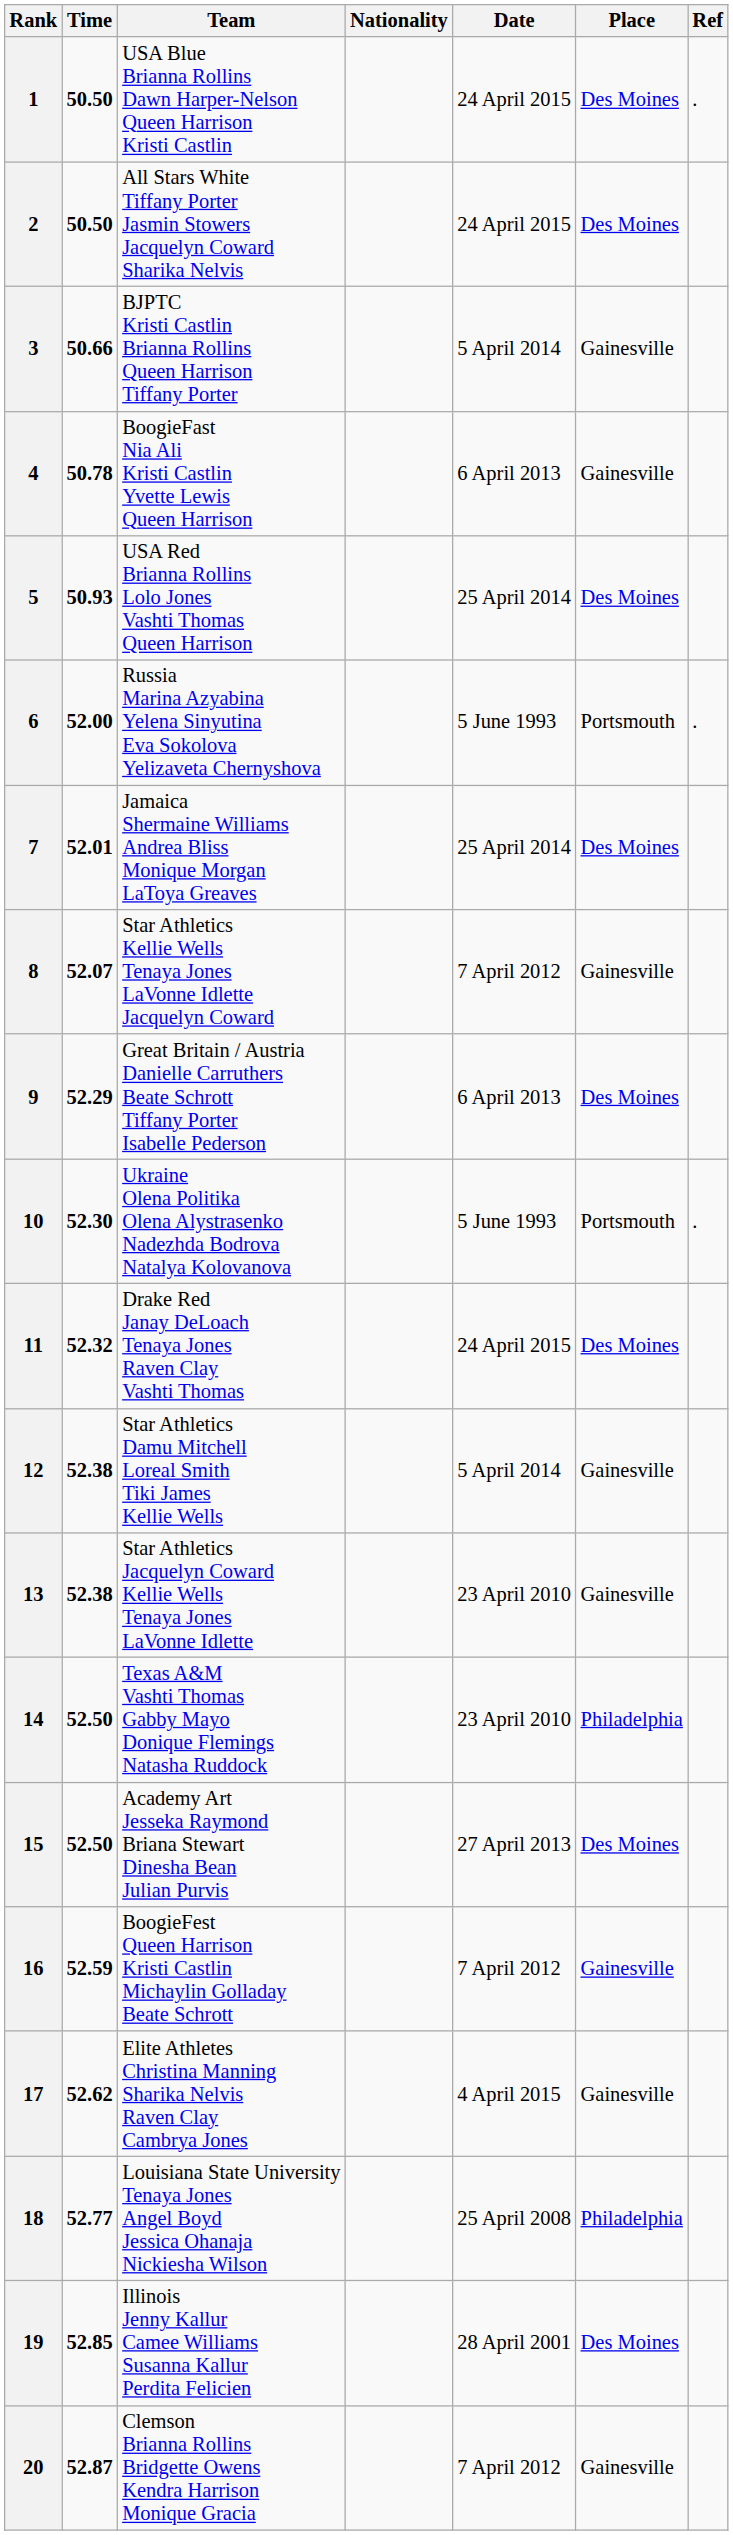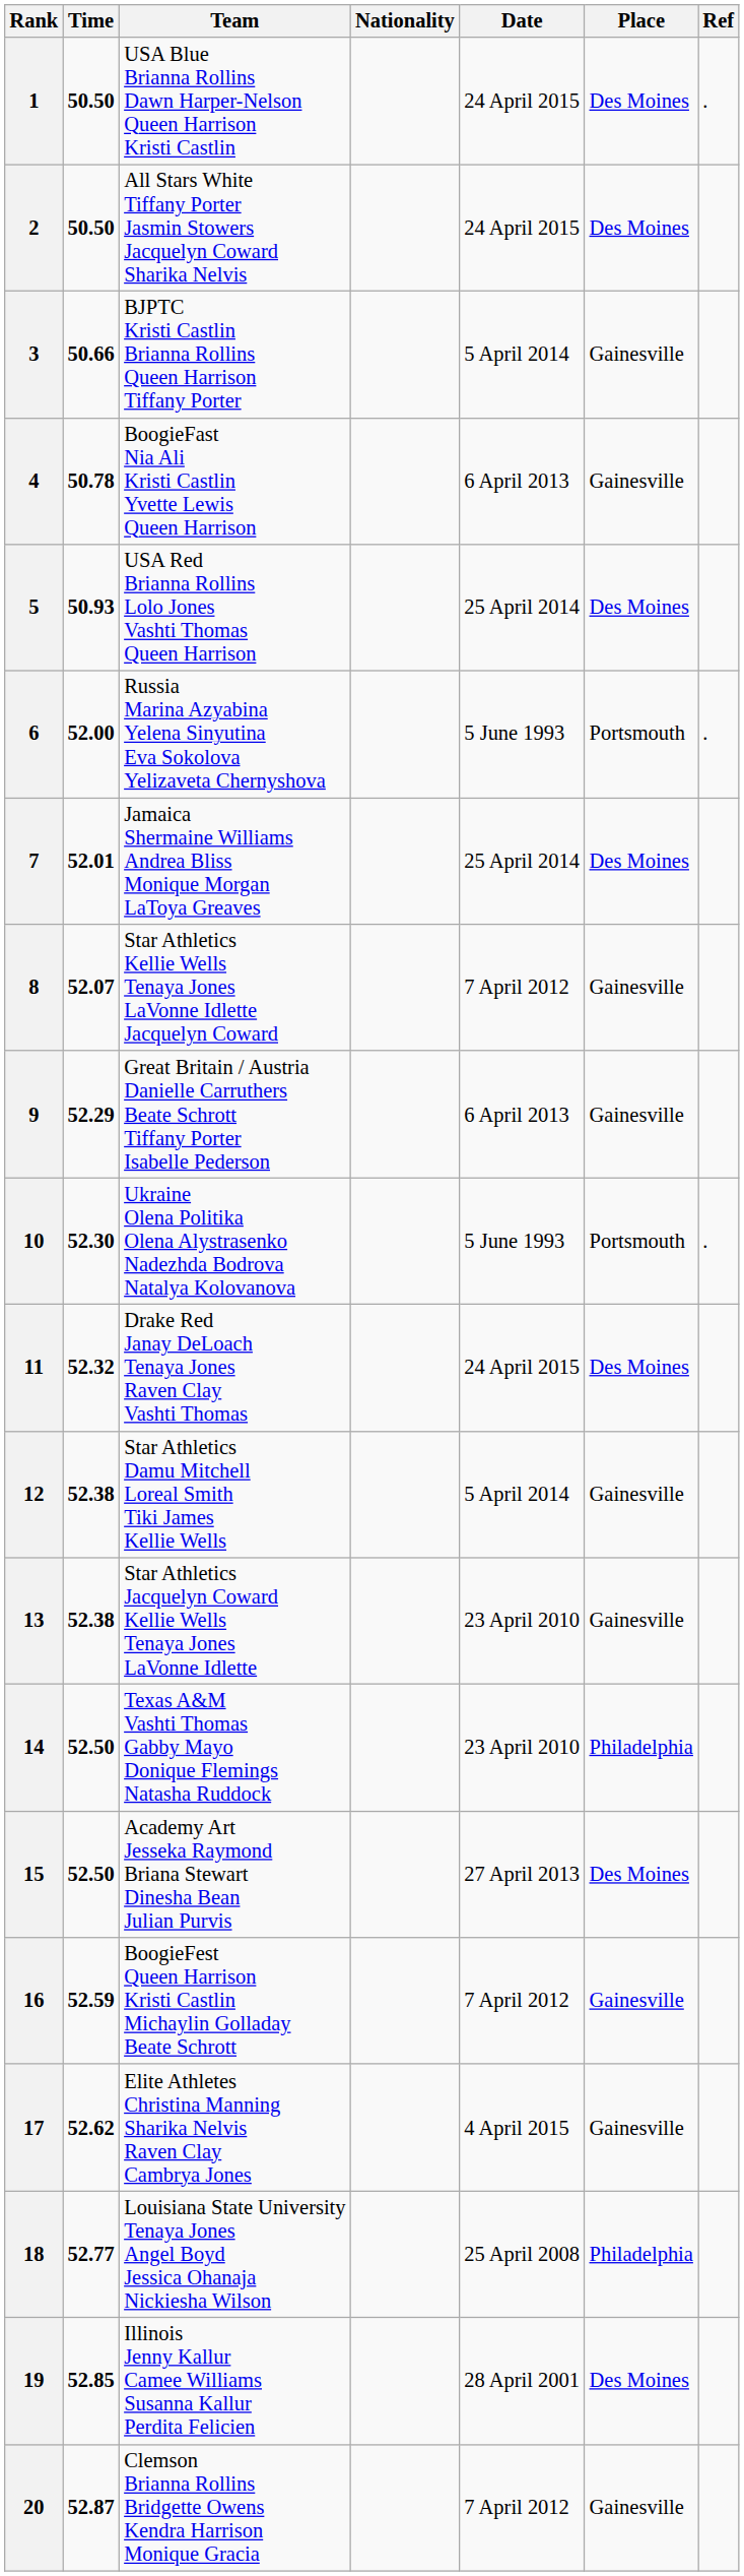 <table class="wikitable">
 <tr>
 <th>Rank</th>
 <th>Time</th>
 <th>Team</th>
 <th>Nationality</th>
 <th>Date</th>
 <th>Place</th>
 <th>Ref</th>
 </tr>
 <tr>
 <th>1</th>
 <td><strong>50.50</strong></td>
 <td>USA Blue<br><a href='#'>Brianna Rollins</a><br><a href='#'>Dawn Harper-Nelson</a><br><a href='#'>Queen Harrison</a><br><a href='#'>Kristi Castlin</a></td>
 <td></td>
 <td>24 April 2015</td>
 <td><a href='#'>Des Moines</a></td>
 <td>.</td>
 </tr>
 <tr>
 <th>2</th>
 <td><strong>50.50</strong></td>
 <td>All Stars White<br><a href='#'>Tiffany Porter</a><br><a href='#'>Jasmin Stowers</a><br><a href='#'>Jacquelyn Coward</a><br><a href='#'>Sharika Nelvis</a></td>
 <td><br><br><br></td>
 <td>24 April 2015</td>
 <td><a href='#'>Des Moines</a></td>
 <td></td>
 </tr>
 <tr>
 <th>3</th>
 <td><strong>50.66</strong></td>
 <td>BJPTC<br><a href='#'>Kristi Castlin</a><br><a href='#'>Brianna Rollins</a><br><a href='#'>Queen Harrison</a><br><a href='#'>Tiffany Porter</a></td>
 <td><br><br><br></td>
 <td>5 April 2014</td>
 <td>Gainesville</td>
 <td></td>
 </tr>
 <tr>
 <th>4</th>
 <td><strong>50.78</strong></td>
 <td>BoogieFast<br><a href='#'>Nia Ali</a><br><a href='#'>Kristi Castlin</a><br><a href='#'>Yvette Lewis</a><br><a href='#'>Queen Harrison</a></td>
 <td><br><br><br></td>
 <td>6 April 2013</td>
 <td>Gainesville</td>
 <td></td>
 </tr>
 <tr>
 <th>5</th>
 <td><strong>50.93</strong></td>
 <td>USA Red<br><a href='#'>Brianna Rollins</a><br><a href='#'>Lolo Jones</a><br><a href='#'>Vashti Thomas</a><br><a href='#'>Queen Harrison</a></td>
 <td></td>
 <td>25 April 2014</td>
 <td><a href='#'>Des Moines</a></td>
 <td></td>
 </tr>
 <tr>
 <th>6</th>
 <td><strong>52.00</strong></td>
 <td>Russia<br><a href='#'>Marina Azyabina</a><br><a href='#'>Yelena Sinyutina</a><br><a href='#'>Eva Sokolova</a><br><a href='#'>Yelizaveta Chernyshova</a></td>
 <td></td>
 <td>5 June 1993</td>
 <td>Portsmouth</td>
 <td>.</td>
 </tr>
 <tr>
 <th>7</th>
 <td><strong>52.01</strong></td>
 <td>Jamaica<br><a href='#'>Shermaine Williams</a><br><a href='#'>Andrea Bliss</a><br><a href='#'>Monique Morgan</a><br><a href='#'>LaToya Greaves</a></td>
 <td></td>
 <td>25 April 2014</td>
 <td><a href='#'>Des Moines</a></td>
 <td></td>
 </tr>
 <tr>
 <th>8</th>
 <td><strong>52.07</strong></td>
 <td>Star Athletics<br><a href='#'>Kellie Wells</a><br><a href='#'>Tenaya Jones</a><br><a href='#'>LaVonne Idlette</a><br><a href='#'>Jacquelyn Coward</a></td>
 <td><br><br><br></td>
 <td>7 April 2012</td>
 <td>Gainesville</td>
 <td></td>
 </tr>
 <tr>
 <th>9</th>
 <td><strong>52.29</strong></td>
 <td>Great Britain / Austria<br><a href='#'>Danielle Carruthers</a><br><a href='#'>Beate Schrott</a><br><a href='#'>Tiffany Porter</a><br><a href='#'>Isabelle Pederson</a></td>
 <td><br><br><br></td>
 <td>6 April 2013</td>
-<td><a href='#'>Des Moines</a></td>
+<td>Gainesville</td>
 <td></td>
 </tr>
 <tr>
 <th>10</th>
 <td><strong>52.30</strong></td>
 <td><a href='#'>Ukraine</a><br><a href='#'>Olena Politika</a><br><a href='#'>Olena Alystrasenko</a><br><a href='#'>Nadezhda Bodrova</a><br><a href='#'>Natalya Kolovanova</a></td>
 <td></td>
 <td>5 June 1993</td>
 <td>Portsmouth</td>
 <td>.</td>
 </tr>
 <tr>
 <th>11</th>
 <td><strong>52.32</strong></td>
 <td>Drake Red<br><a href='#'>Janay DeLoach</a><br><a href='#'>Tenaya Jones</a><br><a href='#'>Raven Clay</a><br><a href='#'>Vashti Thomas</a></td>
 <td><br><br><br></td>
 <td>24 April 2015</td>
 <td><a href='#'>Des Moines</a></td>
 <td></td>
 </tr>
 <tr>
 <th>12</th>
 <td><strong>52.38</strong></td>
 <td>Star Athletics<br><a href='#'>Damu Mitchell</a><br><a href='#'>Loreal Smith</a><br><a href='#'>Tiki James</a><br><a href='#'>Kellie Wells</a></td>
 <td></td>
 <td>5 April 2014</td>
 <td>Gainesville</td>
 <td></td>
 </tr>
 <tr>
 <th>13</th>
 <td><strong>52.38</strong></td>
 <td>Star Athletics<br><a href='#'>Jacquelyn Coward</a><br><a href='#'>Kellie Wells</a><br><a href='#'>Tenaya Jones</a><br><a href='#'>LaVonne Idlette</a></td>
 <td><br><br><br></td>
 <td>23 April 2010</td>
 <td>Gainesville</td>
 <td></td>
 </tr>
 <tr>
 <th>14</th>
 <td><strong>52.50</strong></td>
 <td><a href='#'>Texas A&M</a><br><a href='#'>Vashti Thomas</a><br><a href='#'>Gabby Mayo</a><br><a href='#'>Donique Flemings</a><br><a href='#'>Natasha Ruddock</a></td>
 <td><br><br><br></td>
 <td>23 April 2010</td>
 <td><a href='#'>Philadelphia</a></td>
 <td></td>
 </tr>
 <tr>
 <th>15</th>
 <td><strong>52.50</strong></td>
 <td>Academy Art<br><a href='#'>Jesseka Raymond</a><br>Briana Stewart<br><a href='#'>Dinesha Bean</a><br><a href='#'>Julian Purvis</a></td>
 <td></td>
 <td>27 April 2013</td>
 <td><a href='#'>Des Moines</a></td>
 <td></td>
 </tr>
 <tr>
 <th>16</th>
 <td><strong>52.59</strong></td>
 <td>BoogieFest<br><a href='#'>Queen Harrison</a><br><a href='#'>Kristi Castlin</a><br><a href='#'>Michaylin Golladay</a><br><a href='#'>Beate Schrott</a></td>
 <td><br><br><br></td>
 <td>7 April 2012</td>
 <td><a href='#'>Gainesville</a></td>
 <td></td>
 </tr>
 <tr>
 <th>17</th>
 <td><strong>52.62</strong></td>
 <td>Elite Athletes<br><a href='#'>Christina Manning</a><br><a href='#'>Sharika Nelvis</a><br><a href='#'>Raven Clay</a><br><a href='#'>Cambrya Jones</a></td>
 <td></td>
 <td>4 April 2015</td>
 <td>Gainesville</td>
 <td></td>
 </tr>
 <tr>
 <th>18</th>
 <td><strong>52.77</strong></td>
 <td>Louisiana State University<br><a href='#'>Tenaya Jones</a><br><a href='#'>Angel Boyd</a><br><a href='#'>Jessica Ohanaja</a><br><a href='#'>Nickiesha Wilson</a></td>
 <td><br><br><br></td>
 <td>25 April 2008</td>
 <td><a href='#'>Philadelphia</a></td>
 <td></td>
 </tr>
 <tr>
 <th>19</th>
 <td><strong>52.85</strong></td>
 <td>Illinois<br><a href='#'>Jenny Kallur</a><br><a href='#'>Camee Williams</a><br><a href='#'>Susanna Kallur</a><br><a href='#'>Perdita Felicien</a></td>
 <td><br><br><br></td>
 <td>28 April 2001</td>
 <td><a href='#'>Des Moines</a></td>
 <td></td>
 </tr>
 <tr>
 <th>20</th>
 <td><strong>52.87</strong></td>
 <td>Clemson<br><a href='#'>Brianna Rollins</a><br><a href='#'>Bridgette Owens</a><br><a href='#'>Kendra Harrison</a><br><a href='#'>Monique Gracia</a></td>
 <td></td>
 <td>7 April 2012</td>
 <td>Gainesville</td>
 <td></td>
 </tr>
 </table>
